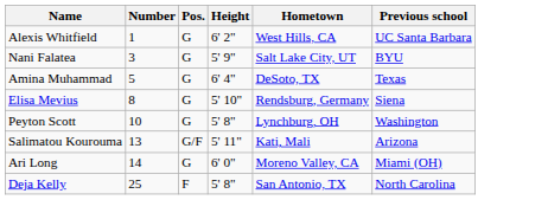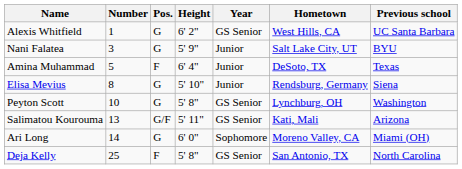 <table class="wikitable sortable" border="1">
 <tr>
 <th>Name</th>
 <th>Number</th>
 <th>Pos.</th>
 <th>Height</th>
+<th>Year</th>
 <th>Hometown</th>
 <th class="unsortable">Previous school</th>
 </tr>
 <tr>
 <td>Alexis Whitfield</td>
 <td>1</td>
 <td>G</td>
 <td>6' 2"</td>
+<td>GS Senior</td>
 <td><a href='#'>West Hills, CA</a></td>
 <td><a href='#'>UC Santa Barbara</a></td>
 </tr>
 <tr>
 <td>Nani Falatea</td>
 <td>3</td>
 <td>G</td>
 <td>5' 9"</td>
+<td> Junior</td>
 <td><a href='#'>Salt Lake City, UT</a></td>
 <td><a href='#'>BYU</a></td>
 </tr>
 <tr>
 <td>Amina Muhammad</td>
 <td>5</td>
-<td>G</td>
+<td>F</td>
 <td>6' 4"</td>
+<td>Junior</td>
 <td><a href='#'>DeSoto, TX</a></td>
 <td><a href='#'>Texas</a></td>
 </tr>
 <tr>
 <td><a href='#'>Elisa Mevius</a></td>
 <td>8</td>
 <td>G</td>
 <td>5' 10"</td>
+<td>Junior</td>
 <td><a href='#'>Rendsburg, Germany</a></td>
 <td><a href='#'>Siena</a></td>
 </tr>
 <tr>
 <td>Peyton Scott</td>
 <td>10</td>
 <td>G</td>
 <td>5' 8"</td>
+<td>GS Senior</td>
 <td><a href='#'>Lynchburg, OH</a></td>
 <td><a href='#'>Washington</a></td>
 </tr>
 <tr>
 <td>Salimatou Kourouma</td>
 <td>13</td>
 <td>G/F</td>
 <td>5' 11"</td>
+<td>GS Senior</td>
 <td><a href='#'>Kati, Mali</a></td>
 <td><a href='#'>Arizona</a></td>
 </tr>
 <tr>
 <td>Ari Long</td>
 <td>14</td>
 <td>G</td>
 <td>6' 0"</td>
+<td>Sophomore</td>
 <td><a href='#'>Moreno Valley, CA</a></td>
 <td><a href='#'>Miami (OH)</a></td>
 </tr>
 <tr>
 <td><a href='#'>Deja Kelly</a></td>
 <td>25</td>
 <td>F</td>
 <td>5' 8"</td>
+<td>GS Senior</td>
 <td><a href='#'>San Antonio, TX</a></td>
 <td><a href='#'>North Carolina</a></td>
 </tr>
 </table>
